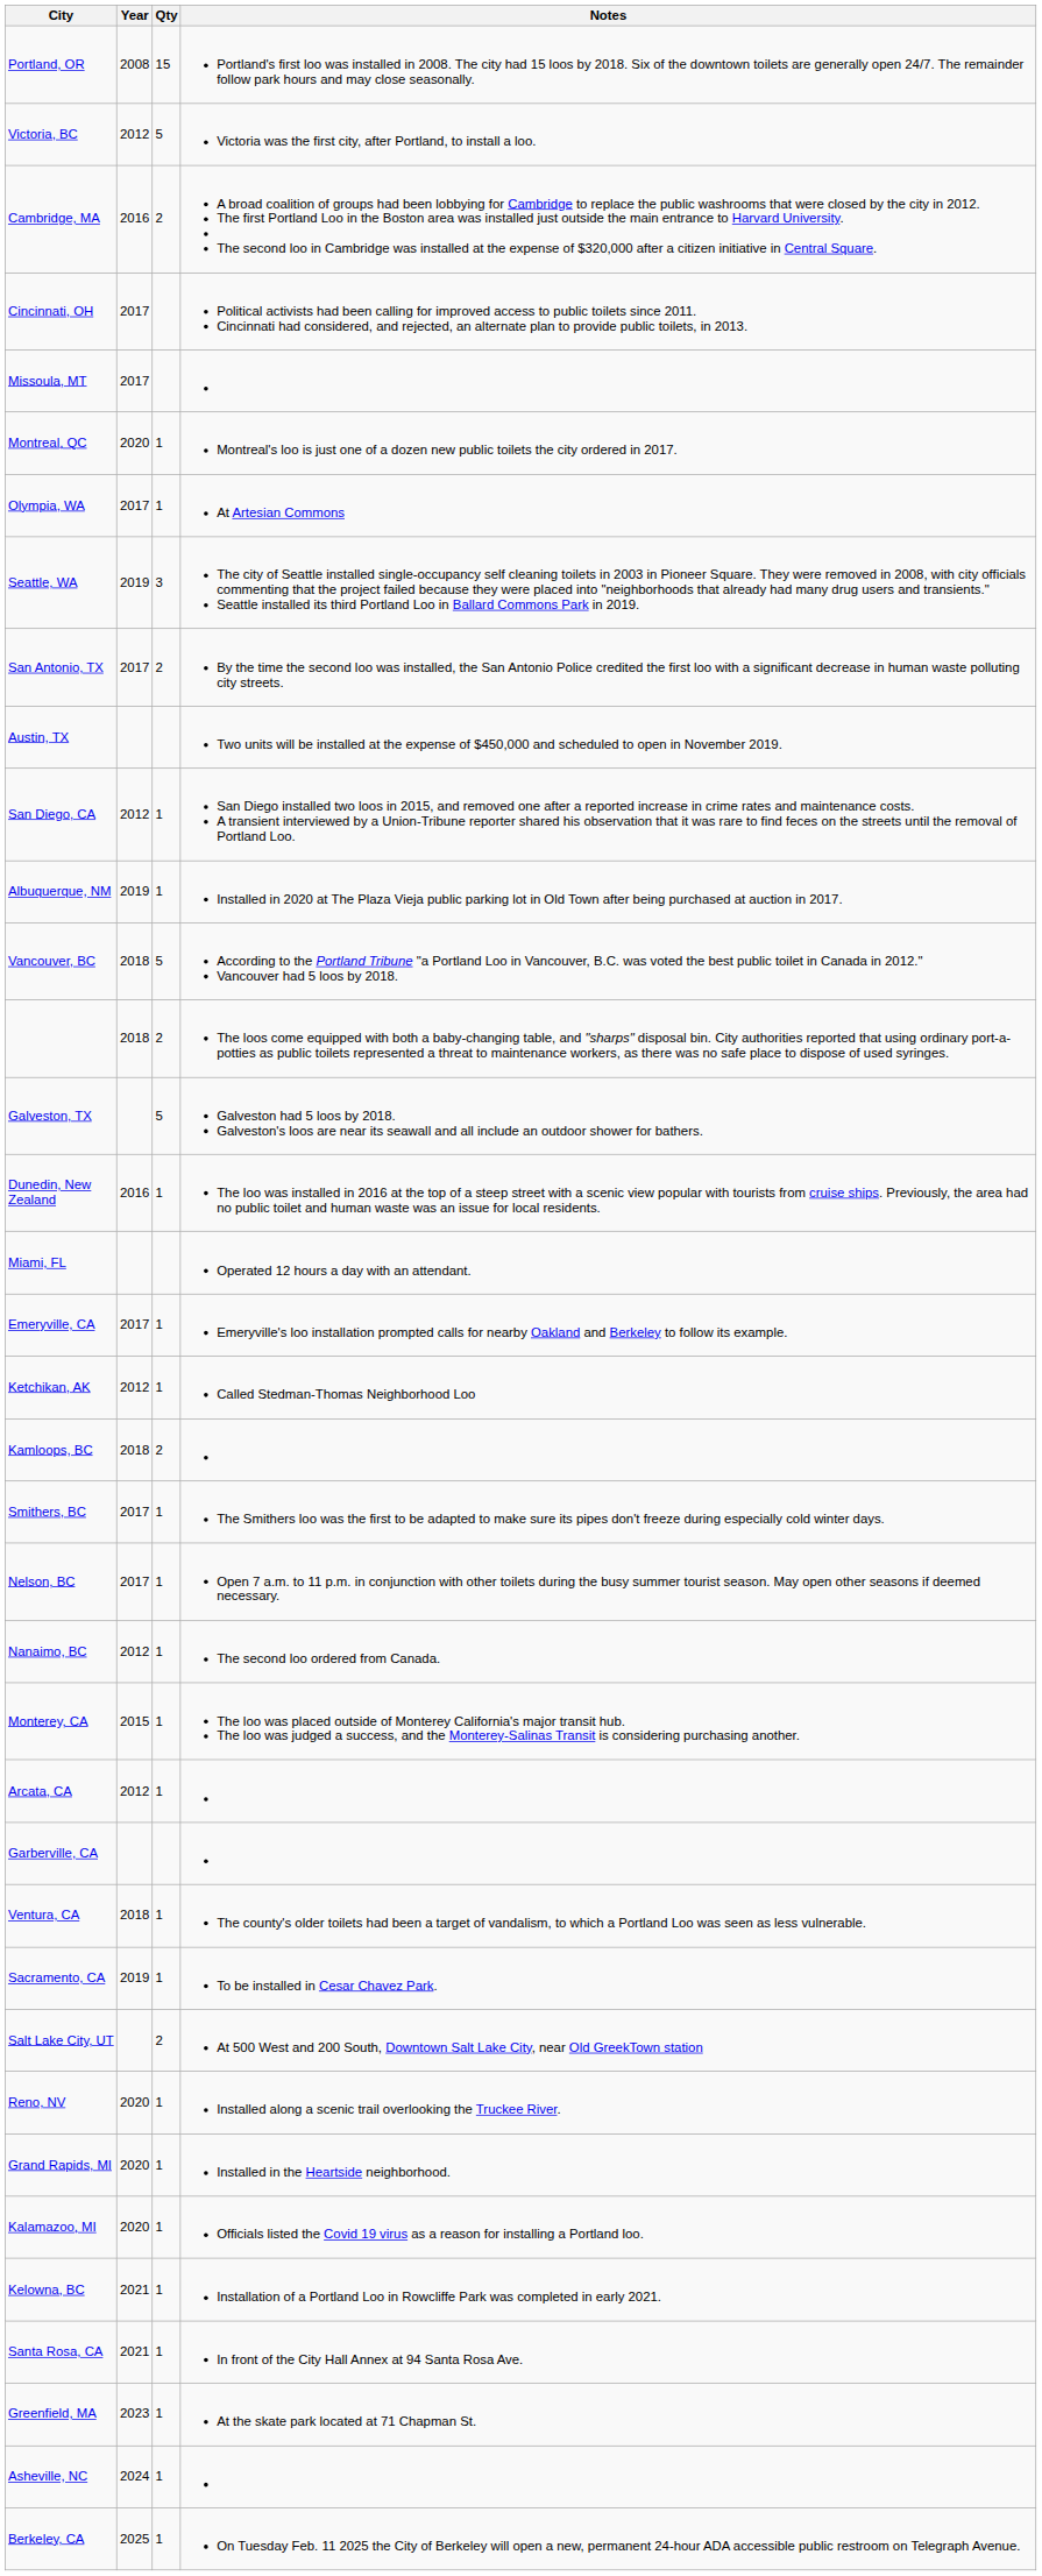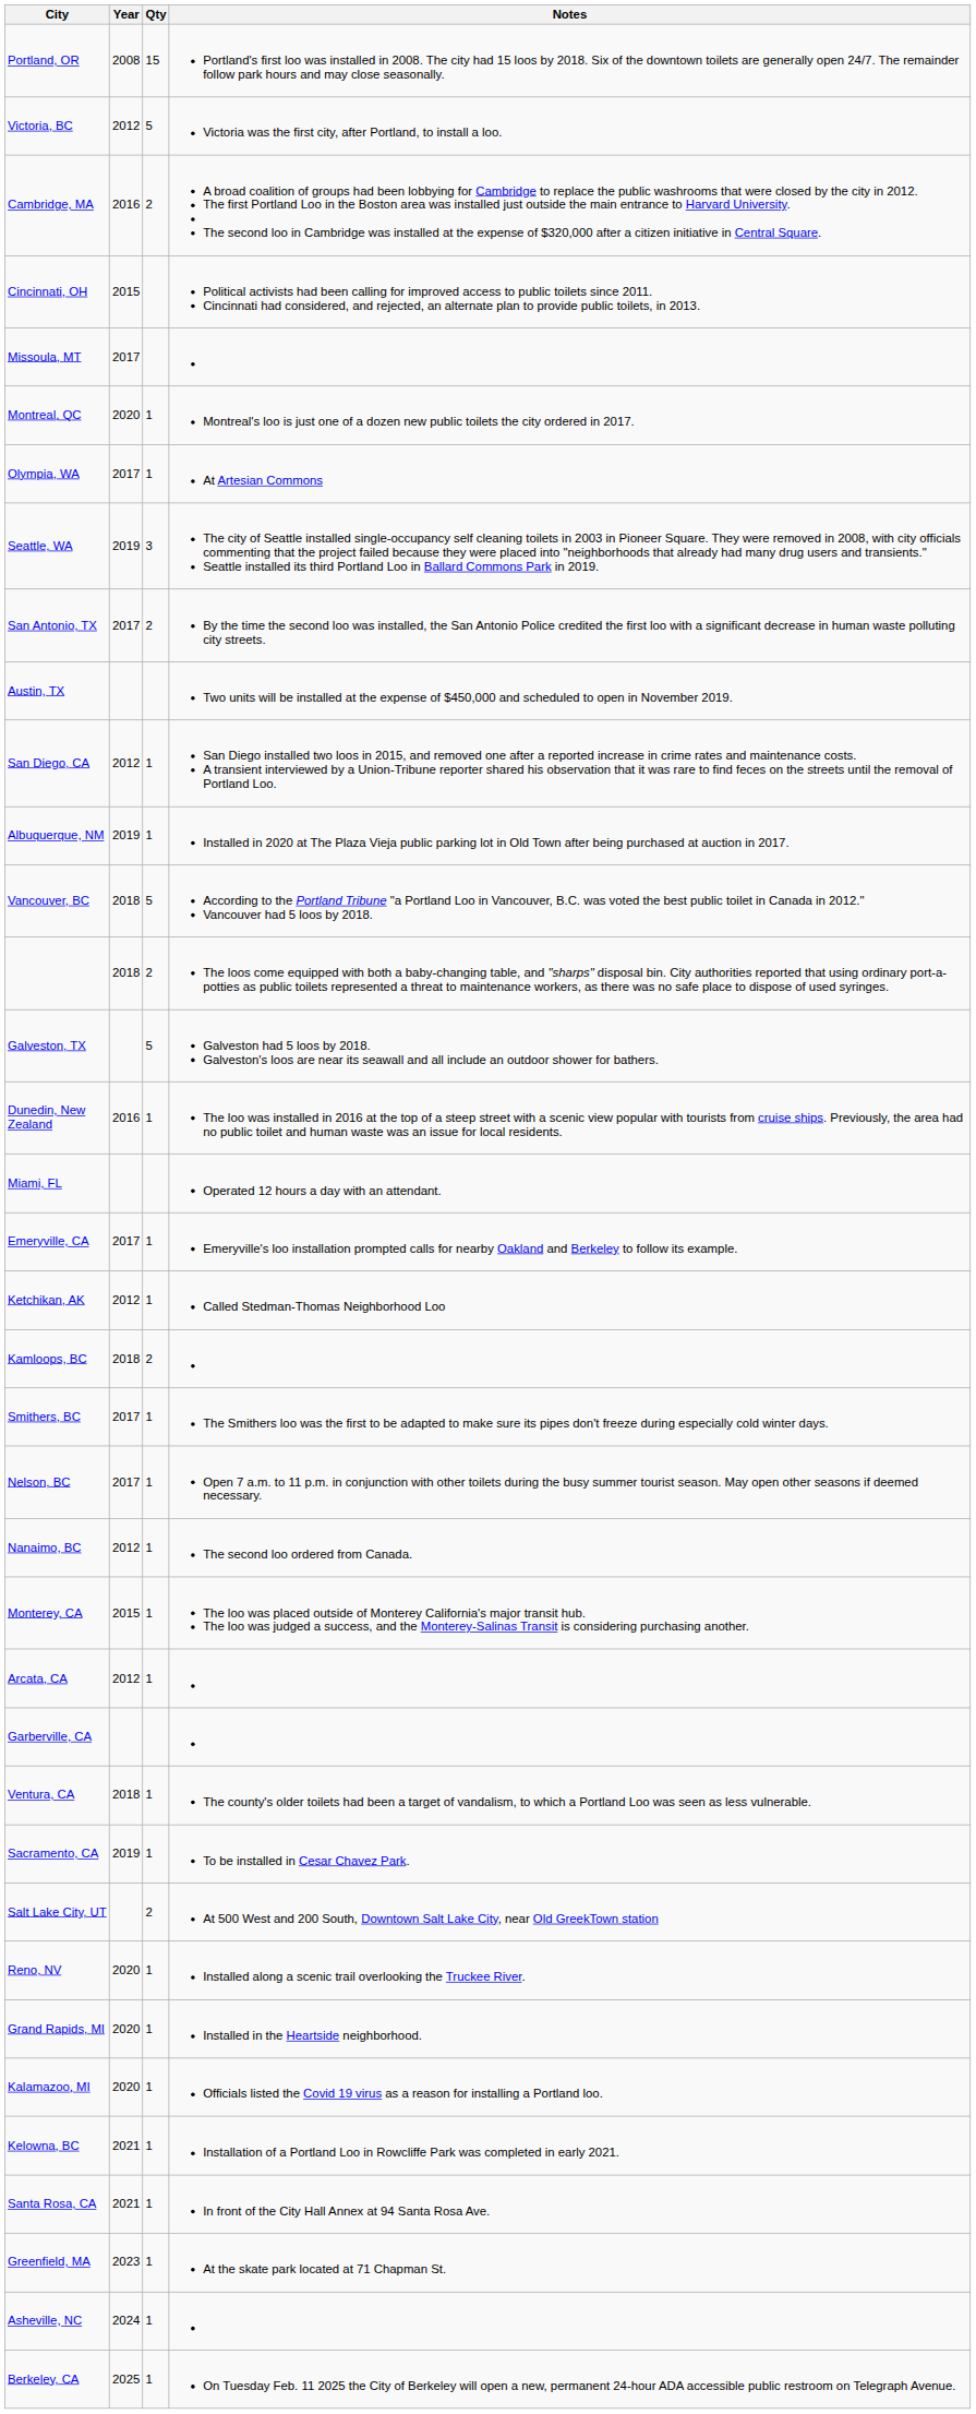 <table class="wikitable sortable">
 <tr>
 <th>City</th>
 <th>Year</th>
 <th>Qty</th>
 <th>Notes</th>
 </tr>
 <tr>
 <td><a href='#'>Portland, OR</a></td>
 <td>2008</td>
 <td>15</td>
 <td><br><ul><li>Portland's first loo was installed in 2008. The city had 15 loos by 2018. Six of the downtown toilets are generally open 24/7. The remainder follow park hours and may close seasonally.</li></ul></td>
 </tr>
 <tr>
 <td><a href='#'>Victoria, BC</a></td>
 <td>2012</td>
 <td>5</td>
 <td><br><ul><li>Victoria was the first city, after Portland, to install a loo.</li></ul></td>
 </tr>
 <tr>
 <td><a href='#'>Cambridge, MA</a></td>
 <td>2016</td>
 <td>2</td>
 <td><br><ul><li>A broad coalition of groups had been lobbying for <a href='#'>Cambridge</a> to replace the public washrooms that were closed by the city in 2012.</li><li>The first Portland Loo in the Boston area was installed just outside the main entrance to <a href='#'>Harvard University</a>.</li><li></li><li>The second loo in Cambridge was installed at the expense of $320,000 after a citizen initiative in <a href='#'>Central Square</a>.</li></ul></td>
 </tr>
 <tr>
 <td><a href='#'>Cincinnati, OH</a></td>
-<td>2017</td>
+<td>2015</td>
 <td></td>
 <td><br><ul><li>Political activists had been calling for improved access to public toilets since 2011.</li><li>Cincinnati had considered, and rejected, an alternate plan to provide public toilets, in 2013.</li></ul></td>
 </tr>
 <tr>
 <td><a href='#'>Missoula, MT</a></td>
 <td>2017</td>
 <td></td>
 <td><br><ul><li></li></ul></td>
 </tr>
 <tr>
 <td><a href='#'>Montreal, QC</a></td>
 <td>2020</td>
 <td>1</td>
 <td><br><ul><li>Montreal's loo is just one of a dozen new public toilets the city ordered in 2017.</li></ul></td>
 </tr>
 <tr>
 <td><a href='#'>Olympia, WA</a></td>
 <td>2017</td>
 <td>1</td>
 <td><br><ul><li>At <a href='#'>Artesian Commons</a></li></ul></td>
 </tr>
 <tr>
 <td><a href='#'>Seattle, WA</a></td>
 <td>2019</td>
 <td>3</td>
 <td><br><ul><li>The city of Seattle installed single-occupancy self cleaning toilets in 2003 in Pioneer Square. They were removed in 2008, with city officials commenting that the project failed because they were placed into "neighborhoods that already had many drug users and transients."</li><li>Seattle installed its third Portland Loo in <a href='#'>Ballard Commons Park</a> in 2019.</li></ul></td>
 </tr>
 <tr>
 <td><a href='#'>San Antonio, TX</a></td>
 <td>2017</td>
 <td>2</td>
 <td><br><ul><li>By the time the second loo was installed, the San Antonio Police credited the first loo with a significant decrease in human waste polluting city streets.</li></ul></td>
 </tr>
 <tr>
 <td><a href='#'>Austin, TX</a></td>
 <td></td>
 <td></td>
 <td><br><ul><li>Two units will be installed at the expense of $450,000 and scheduled to open in November 2019.</li></ul></td>
 </tr>
 <tr>
 <td><a href='#'>San Diego, CA</a></td>
 <td>2012</td>
 <td>1</td>
 <td><br><ul><li>San Diego installed two loos in 2015, and removed one after a reported increase in crime rates and maintenance costs.</li><li>A transient interviewed by a Union-Tribune reporter shared his observation that it was rare to find feces on the streets until the removal of Portland Loo.</li></ul></td>
 </tr>
 <tr>
 <td><a href='#'>Albuquerque, NM</a></td>
 <td>2019</td>
 <td>1</td>
 <td><br><ul><li>Installed in 2020 at The Plaza Vieja public parking lot in Old Town after being purchased at auction in 2017.</li></ul></td>
 </tr>
 <tr>
 <td><a href='#'>Vancouver, BC</a></td>
 <td>2018</td>
 <td>5</td>
 <td><br><ul><li>According to the <em><a href='#'>Portland Tribune</a></em> "a Portland Loo in Vancouver, B.C. was voted the best public toilet in Canada in 2012."</li><li>Vancouver had 5 loos by 2018.</li></ul></td>
 </tr>
 <tr>
 <td></td>
 <td>2018</td>
 <td>2</td>
 <td><br><ul><li>The loos come equipped with both a baby-changing table, and <em>"sharps"</em> disposal bin.  City authorities reported that using ordinary port-a-potties as public toilets represented a threat to maintenance workers, as there was no safe place to dispose of used syringes.</li></ul></td>
 </tr>
 <tr>
 <td><a href='#'>Galveston, TX</a></td>
 <td></td>
 <td>5</td>
 <td><br><ul><li>Galveston  had 5 loos by 2018.</li><li>Galveston's loos are near its seawall and all include an outdoor shower for bathers.</li></ul></td>
 </tr>
 <tr>
 <td><a href='#'>Dunedin, New Zealand</a></td>
 <td>2016</td>
 <td>1</td>
 <td><br><ul><li>The loo was installed in 2016 at the top of a steep street with a scenic view popular with tourists from <a href='#'>cruise ships</a>. Previously, the area had no public toilet and human waste was an issue for local residents.</li></ul></td>
 </tr>
 <tr>
 <td><a href='#'>Miami, FL</a></td>
 <td></td>
 <td></td>
 <td><br><ul><li>Operated 12 hours a day with an attendant.</li></ul></td>
 </tr>
 <tr>
 <td><a href='#'>Emeryville, CA</a></td>
 <td>2017</td>
 <td>1</td>
 <td><br><ul><li>Emeryville's loo installation prompted calls for nearby <a href='#'>Oakland</a> and <a href='#'>Berkeley</a> to follow its example.</li></ul></td>
 </tr>
 <tr>
 <td><a href='#'>Ketchikan, AK</a></td>
 <td>2012</td>
 <td>1</td>
 <td><br><ul><li>Called Stedman-Thomas Neighborhood Loo</li></ul></td>
 </tr>
 <tr>
 <td><a href='#'>Kamloops, BC</a></td>
 <td>2018</td>
 <td>2</td>
 <td><br><ul><li></li></ul></td>
 </tr>
 <tr>
 <td><a href='#'>Smithers, BC</a></td>
 <td>2017</td>
 <td>1</td>
 <td><br><ul><li>The Smithers loo was the first to be adapted to make sure its pipes don't freeze during especially cold winter days.</li></ul></td>
 </tr>
 <tr>
 <td><a href='#'>Nelson, BC</a></td>
 <td>2017</td>
 <td>1</td>
 <td><br><ul><li>Open 7 a.m. to 11 p.m. in conjunction with other toilets during the busy summer tourist season. May open other seasons if deemed necessary.</li></ul></td>
 </tr>
 <tr>
 <td><a href='#'>Nanaimo, BC</a></td>
 <td>2012</td>
 <td>1</td>
 <td><br><ul><li>The second loo ordered from Canada.</li></ul></td>
 </tr>
 <tr>
 <td><a href='#'>Monterey, CA</a></td>
 <td>2015</td>
 <td>1</td>
 <td><br><ul><li>The loo was placed outside of Monterey California's major transit hub.</li><li>The loo was judged a success, and the <a href='#'>Monterey-Salinas Transit</a> is considering purchasing another.</li></ul></td>
 </tr>
 <tr>
 <td><a href='#'>Arcata, CA</a></td>
 <td>2012</td>
 <td>1</td>
 <td><br><ul><li></li></ul></td>
 </tr>
 <tr>
 <td><a href='#'>Garberville, CA</a></td>
 <td></td>
 <td></td>
 <td><br><ul><li></li></ul></td>
 </tr>
 <tr>
 <td><a href='#'>Ventura, CA</a></td>
 <td>2018</td>
 <td>1</td>
 <td><br><ul><li>The county's older toilets had been a target of vandalism, to which a Portland Loo was seen as less vulnerable.</li></ul></td>
 </tr>
 <tr>
 <td><a href='#'>Sacramento, CA</a></td>
 <td>2019</td>
 <td>1</td>
 <td><br><ul><li>To be installed in <a href='#'>Cesar Chavez Park</a>.</li></ul></td>
 </tr>
 <tr>
 <td><a href='#'>Salt Lake City, UT</a></td>
 <td></td>
 <td>2</td>
 <td><br><ul><li>At 500 West and 200 South, <a href='#'>Downtown Salt Lake City</a>, near <a href='#'>Old GreekTown station</a></li></ul></td>
 </tr>
 <tr>
 <td><a href='#'>Reno, NV</a></td>
 <td>2020</td>
 <td>1</td>
 <td><br><ul><li>Installed along a scenic trail overlooking the <a href='#'>Truckee River</a>.</li></ul></td>
 </tr>
 <tr>
 <td><a href='#'>Grand Rapids, MI</a></td>
 <td>2020</td>
 <td>1</td>
 <td><br><ul><li>Installed in the <a href='#'>Heartside</a> neighborhood.</li></ul></td>
 </tr>
 <tr>
 <td><a href='#'>Kalamazoo, MI</a></td>
 <td>2020</td>
 <td>1</td>
 <td><br><ul><li>Officials listed the <a href='#'>Covid 19 virus</a> as a reason for installing a Portland loo.</li></ul></td>
 </tr>
 <tr>
 <td><a href='#'>Kelowna, BC</a></td>
 <td>2021</td>
 <td>1</td>
 <td><br><ul><li>Installation of a Portland Loo in Rowcliffe Park was completed in early 2021.</li></ul></td>
 </tr>
 <tr>
 <td><a href='#'>Santa Rosa, CA</a></td>
 <td>2021</td>
 <td>1</td>
 <td><br><ul><li>In front of the City Hall Annex at 94 Santa Rosa Ave.</li></ul></td>
 </tr>
 <tr>
 <td><a href='#'>Greenfield, MA</a></td>
 <td>2023</td>
 <td>1</td>
 <td><br><ul><li>At the skate park located at 71 Chapman St.</li></ul></td>
 </tr>
 <tr>
 <td><a href='#'>Asheville, NC</a></td>
 <td>2024</td>
 <td>1</td>
 <td><br><ul><li></li></ul></td>
 </tr>
 <tr>
 <td><a href='#'>Berkeley, CA</a></td>
 <td>2025</td>
 <td>1</td>
 <td><br><ul><li>On Tuesday Feb. 11 2025 the City of Berkeley will open a new, permanent 24-hour ADA accessible public restroom on Telegraph Avenue.</li></ul></td>
 </tr>
 </table>
